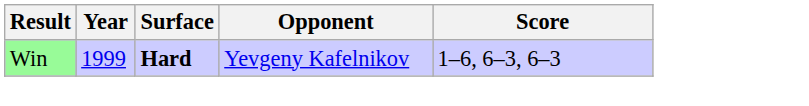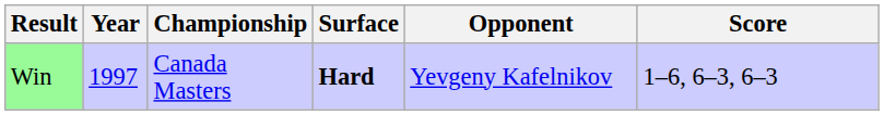 <table class='sortable wikitable'>
 <tr>
 <th>Result</th>
 <th style="width:35px">Year</th>
+<th style="width:100px">Championship</th>
 <th style="width:50px">Surface</th>
 <th style="width:145px">Opponent</th>
 <th style="width:150px" class="unsortable">Score</th>
 </tr>
 <tr bgcolor=#ccccff>
 <td style="background:#98fb98;">Win</td>
-<td><a href='#'>1999</a></td>
+<td><a href='#'>1997</a></td>
+<td><a href='#'>Canada Masters</a></td>
 <td><strong>Hard</strong></td>
 <td> <a href='#'>Yevgeny Kafelnikov</a></td>
 <td>1–6, 6–3, 6–3</td>
 </tr>
 </table>
